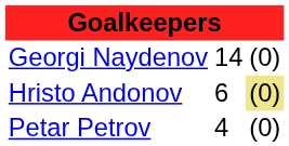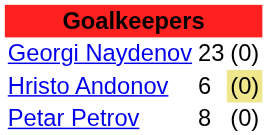 <table class="toccolours" border="0" cellpadding="2" cellspacing="0" align="left" style="margin:0.5em;">
 <tr>
 <th colspan="4" align="center" bgcolor="#FF2020"><span>Goalkeepers</span></th>
 </tr>
 <tr>
 <td> <a href='#'>Georgi Naydenov</a></td>
-<td>14</td>
+<td>23</td>
 <td>(0)</td>
 </tr>
 <tr>
 <td> <a href='#'>Hristo Andonov</a></td>
 <td>6</td>
 <td style="background: khaki;">(0)</td>
 </tr>
 <tr>
 <td> <a href='#'>Petar Petrov</a></td>
-<td>4</td>
+<td>8</td>
 <td>(0)</td>
 </tr>
 <tr>
 </tr>
 </table>
